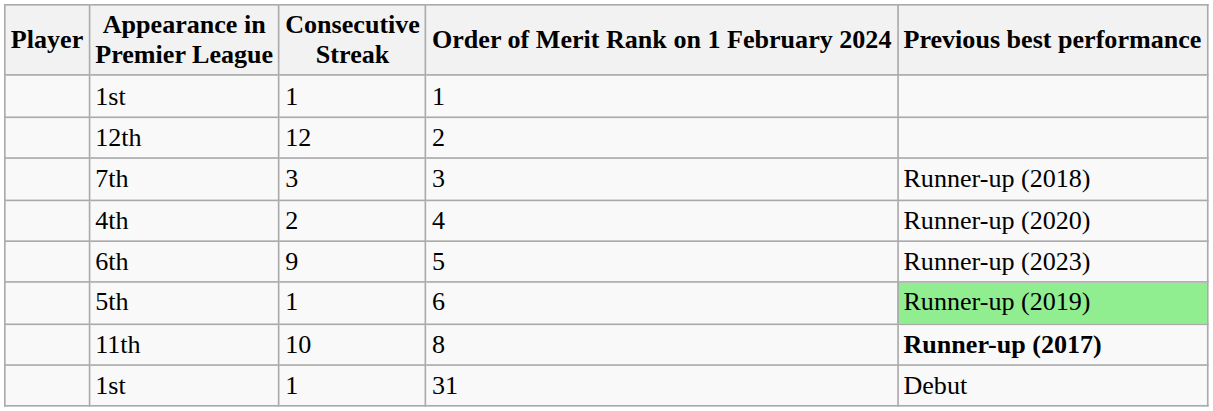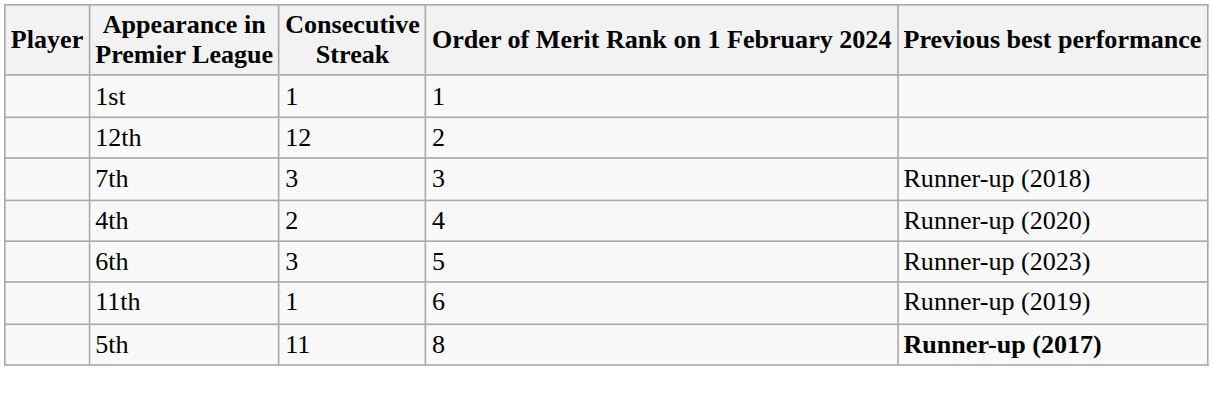 <table class="wikitable sortable" style="text-align: left;">
 <tr>
 <th>Player</th>
 <th data-sort-type="number">Appearance in<br>Premier League</th>
 <th>Consecutive<br>Streak</th>
 <th>Order of Merit Rank on 1 February 2024</th>
 <th data-sort-type="number">Previous best performance</th>
 </tr>
 <tr>
 <td></td>
 <td>1st</td>
 <td>1</td>
 <td>1</td>
 <td></td>
 </tr>
 <tr>
 <td></td>
 <td>12th</td>
 <td>12</td>
 <td>2</td>
 <td></td>
 </tr>
 <tr>
 <td></td>
 <td>7th</td>
 <td>3</td>
 <td>3</td>
 <td> Runner-up (2018)</td>
 </tr>
 <tr>
 <td></td>
 <td>4th</td>
 <td>2</td>
 <td>4</td>
 <td> Runner-up (2020)</td>
 </tr>
 <tr>
 <td></td>
 <td>6th</td>
-<td>9</td>
+<td>3</td>
 <td>5</td>
 <td> Runner-up (2023)</td>
 </tr>
 <tr>
 <td></td>
-<td>5th</td>
+<td>11th</td>
 <td>1</td>
 <td>6</td>
-<td style="background: lightgreen;"> Runner-up (2019)</td>
+<td> Runner-up (2019)</td>
 </tr>
 <tr>
 <td></td>
-<td>11th</td>
-<td>10</td>
+<td>5th</td>
+<td>11</td>
 <td>8</td>
 <td><strong> Runner-up (2017)</strong></td>
 </tr>
-<tr>
-<td></td>
-<td>1st</td>
-<td>1</td>
-<td>31</td>
-<td> Debut</td>
-</tr>
 </table>
